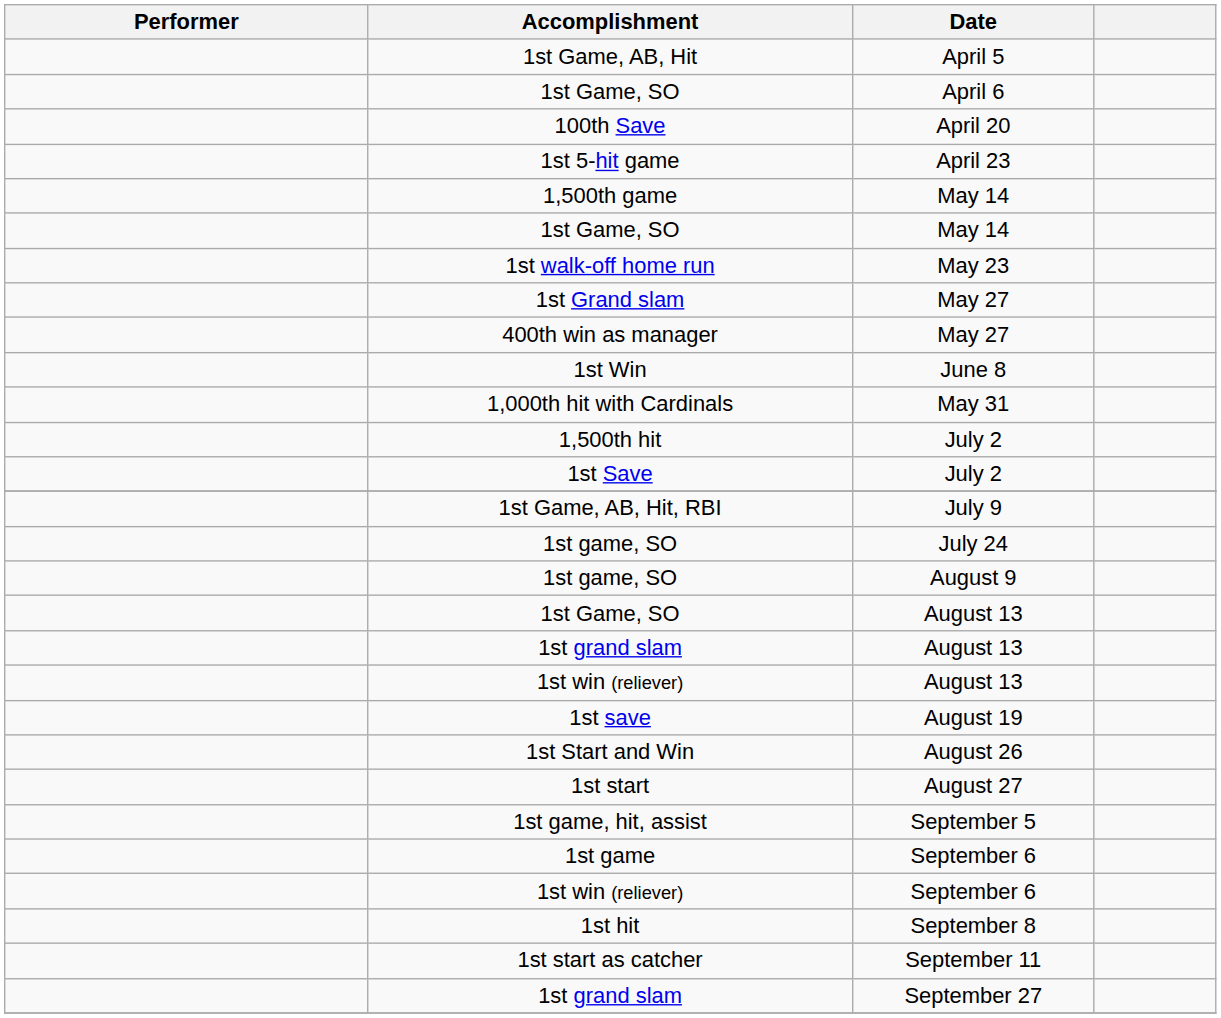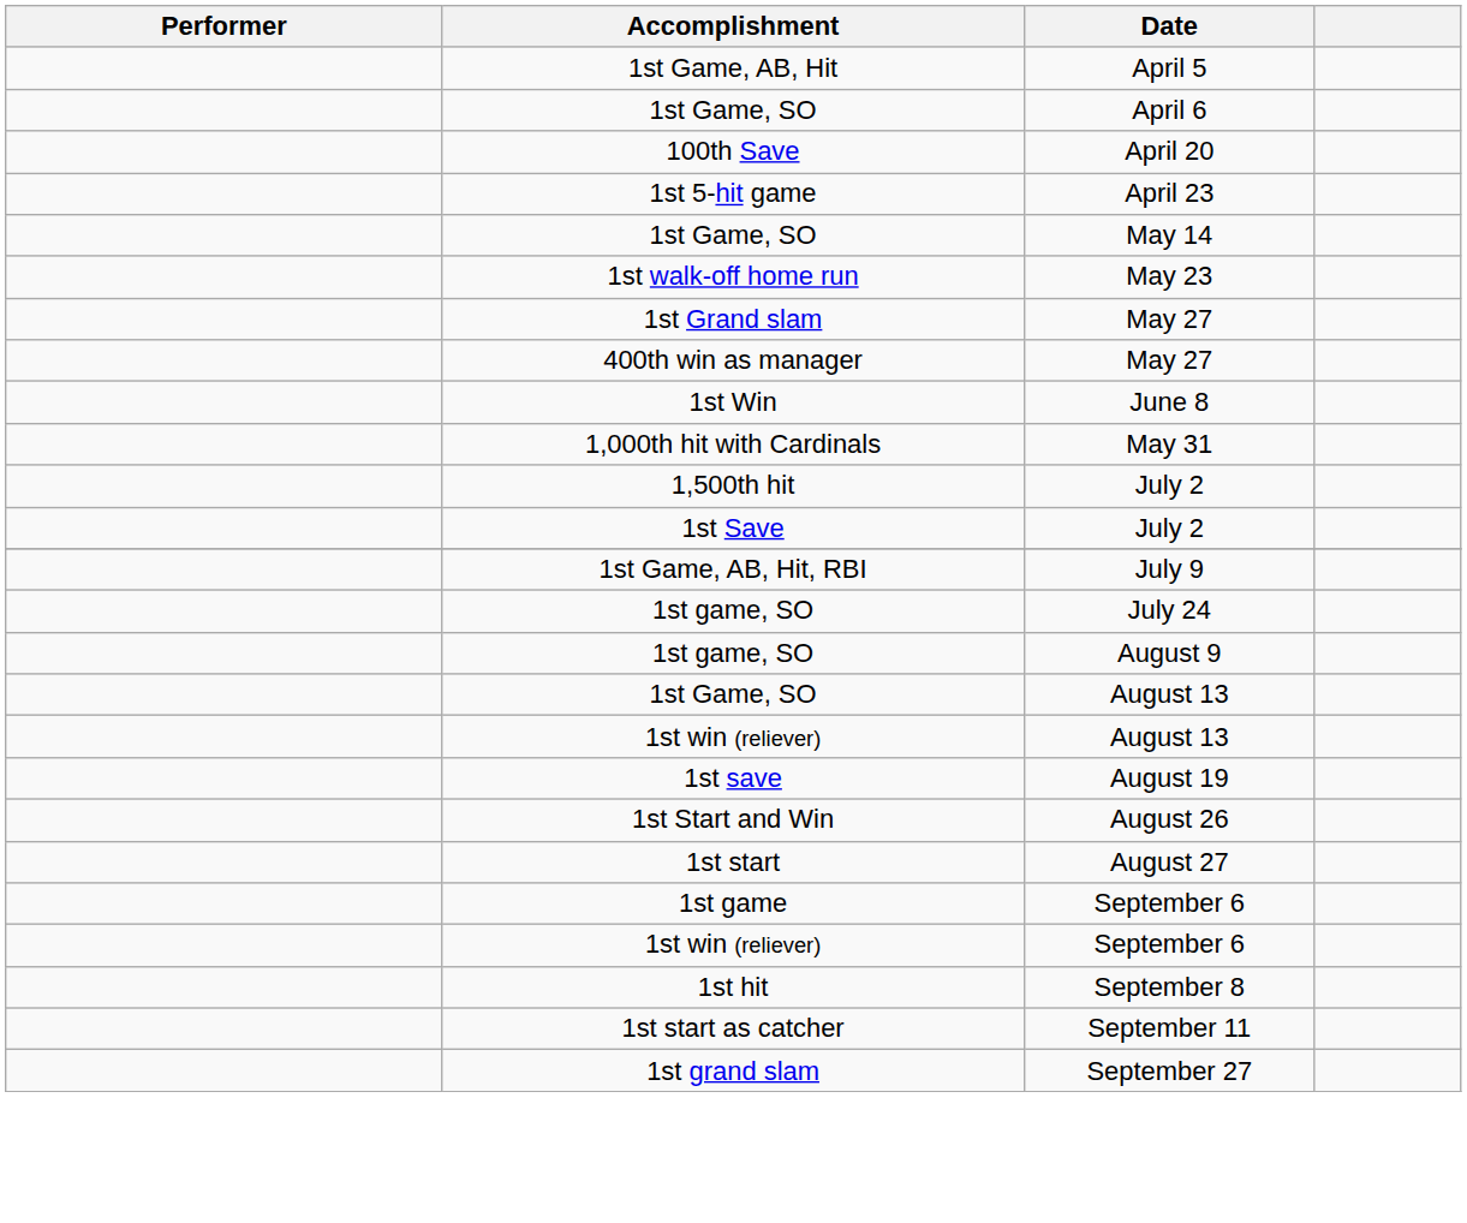 <table class="wikitable sortable" style="width:70%;">
 <tr align=center>
 <th style="width:30%;">Performer</th>
 <th style="width:40%;">Accomplishment</th>
 <th style="width:20%;" data-sort-type="date">Date</th>
 <th style="width:10%;"></th>
 </tr>
 <tr align=center>
 <td></td>
 <td>1st Game, AB, Hit</td>
 <td>April 5</td>
 <td></td>
 </tr>
 <tr align=center>
 <td></td>
 <td>1st Game, SO</td>
 <td>April 6</td>
 <td></td>
 </tr>
 <tr align=center>
 <td></td>
 <td>100th <a href='#'>Save</a></td>
 <td>April 20</td>
 <td></td>
 </tr>
 <tr align=center>
 <td></td>
 <td>1st 5-<a href='#'>hit</a> game</td>
 <td>April 23</td>
-<td></td>
-</tr>
-<tr align=center>
-<td></td>
-<td>1,500th game</td>
-<td>May 14</td>
 <td></td>
 </tr>
 <tr align=center>
 <td></td>
 <td>1st Game, SO</td>
 <td>May 14</td>
 <td></td>
 </tr>
 <tr align=center>
 <td></td>
 <td>1st <a href='#'>walk-off home run</a></td>
 <td>May 23</td>
 <td></td>
 </tr>
 <tr align=center>
 <td></td>
 <td>1st <a href='#'>Grand slam</a></td>
 <td>May 27</td>
 <td></td>
 </tr>
 <tr align=center>
 <td></td>
 <td>400th win as manager</td>
 <td>May 27</td>
 <td></td>
 </tr>
 <tr align=center>
 <td></td>
 <td>1st Win</td>
 <td>June 8</td>
 <td></td>
 </tr>
 <tr align=center>
 <td></td>
 <td>1,000th hit with Cardinals</td>
 <td>May 31</td>
 <td></td>
 </tr>
 <tr align=center>
 <td></td>
 <td>1,500th hit</td>
 <td>July 2</td>
 <td></td>
 </tr>
 <tr align=center>
 <td></td>
 <td>1st <a href='#'>Save</a></td>
 <td>July 2</td>
 <td></td>
 </tr>
 <tr>
 </tr>
 <tr align=center>
 <td></td>
 <td>1st Game, AB, Hit, RBI</td>
 <td>July 9</td>
 <td></td>
 </tr>
 <tr align=center>
 <td></td>
 <td>1st game, SO</td>
 <td>July 24</td>
 <td></td>
 </tr>
 <tr align=center>
 <td></td>
 <td>1st game, SO</td>
 <td>August 9</td>
 <td></td>
 </tr>
 <tr align=center>
 <td></td>
 <td>1st Game, SO</td>
 <td>August 13</td>
 <td></td>
 </tr>
 <tr align=center>
 <td></td>
-<td>1st <a href='#'>grand slam</a></td>
-<td>August 13</td>
-<td></td>
-</tr>
-<tr align=center>
-<td></td>
 <td>1st win <small>(reliever)</small></td>
 <td>August 13</td>
 <td></td>
 </tr>
 <tr align=center>
 <td></td>
 <td>1st <a href='#'>save</a></td>
 <td>August 19</td>
 <td></td>
 </tr>
 <tr align=center>
 <td></td>
 <td>1st Start and Win</td>
 <td>August 26</td>
 <td></td>
 </tr>
 <tr align=center>
 <td></td>
 <td>1st start</td>
 <td>August 27</td>
-<td></td>
-</tr>
-<tr align=center>
-<td></td>
-<td>1st game, hit, assist</td>
-<td>September 5</td>
 <td></td>
 </tr>
 <tr align=center>
 <td></td>
 <td>1st game</td>
 <td>September 6</td>
 <td></td>
 </tr>
 <tr align=center>
 <td></td>
 <td>1st win <small>(reliever)</small></td>
 <td>September 6</td>
 <td></td>
 </tr>
 <tr align=center>
 <td></td>
 <td>1st hit</td>
 <td>September 8</td>
 <td></td>
 </tr>
 <tr align=center>
 <td></td>
 <td>1st start as catcher</td>
 <td>September 11</td>
 <td></td>
 </tr>
 <tr align=center>
 <td></td>
 <td>1st <a href='#'>grand slam</a></td>
 <td>September 27</td>
 <td></td>
 </tr>
 <tr align=center>
 </tr>
 </table>
